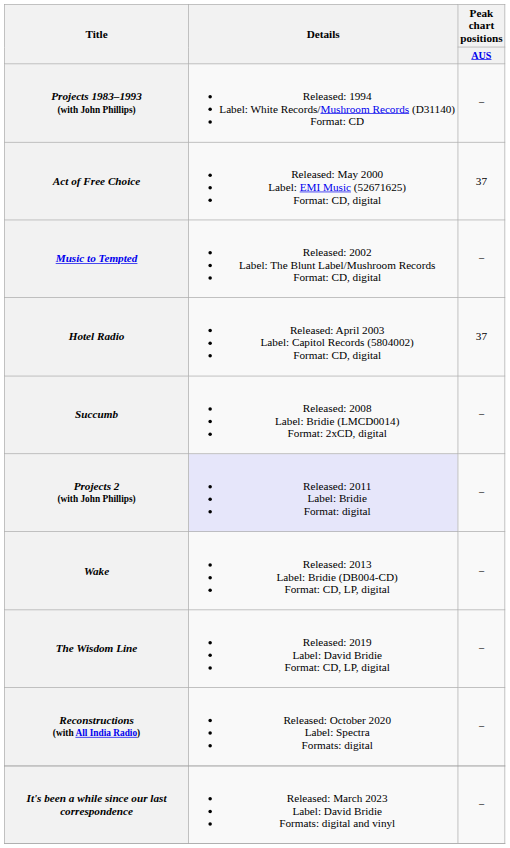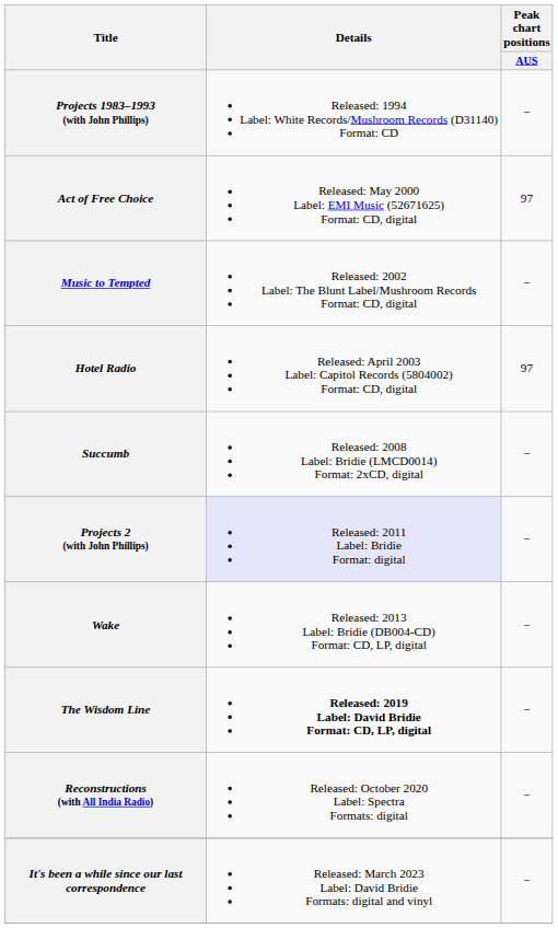 <table class="wikitable plainrowheaders" style="text-align:center;">
 <tr>
 <th scope="col" rowspan="2" style="width:16em;">Title</th>
 <th scope="col" rowspan="2">Details</th>
 <th scope="col" colspan="1">Peak chart positions</th>
 </tr>
 <tr>
 <th scope="col" style="width:3em;font-size:90%;"><a href='#'>AUS</a><br></th>
 </tr>
 <tr>
 <th scope="row"><em>Projects 1983–1993</em><br> <small>(with John Phillips)</small></th>
 <td><br><ul><li>Released: 1994</li><li>Label: White Records/<a href='#'>Mushroom Records</a> (D31140)</li><li>Format: CD</li></ul></td>
 <td>−</td>
 </tr>
 <tr>
 <th scope="row"><em>Act of Free Choice</em></th>
 <td><br><ul><li>Released: May 2000</li><li>Label: <a href='#'>EMI Music</a> (52671625)</li><li>Format: CD, digital</li></ul></td>
-<td>37</td>
+<td>97</td>
 </tr>
 <tr>
 <th scope="row"><em><a href='#'>Music to Tempted</a></em></th>
 <td><br><ul><li>Released: 2002</li><li>Label: The Blunt Label/Mushroom Records</li><li>Format: CD, digital</li></ul></td>
 <td>−</td>
 </tr>
 <tr>
 <th scope="row"><em>Hotel Radio</em></th>
 <td><br><ul><li>Released: April 2003</li><li>Label: Capitol Records (5804002)</li><li>Format: CD, digital</li></ul></td>
-<td>37</td>
+<td>97</td>
 </tr>
 <tr>
 <th scope="row"><em>Succumb</em></th>
 <td><br><ul><li>Released: 2008</li><li>Label: Bridie	(LMCD0014)</li><li>Format: 2xCD, digital</li></ul></td>
 <td>−</td>
 </tr>
 <tr>
 <th scope="row"><em>Projects 2</em><br> <small>(with John Phillips)</small></th>
 <td style="background: lavender;"><br><ul><li>Released: 2011</li><li>Label: Bridie</li><li>Format: digital</li></ul></td>
 <td>−</td>
 </tr>
 <tr>
 <th scope="row"><em>Wake</em></th>
 <td><br><ul><li>Released: 2013</li><li>Label: Bridie	(DB004-CD)</li><li>Format: CD, LP, digital</li></ul></td>
 <td>−</td>
 </tr>
 <tr>
 <th scope="row"><em>The Wisdom Line</em></th>
-<td><br><ul><li>Released: 2019</li><li>Label: David Bridie</li><li>Format: CD, LP, digital</li></ul></td>
+<td><strong><br><ul><li>Released: 2019</li><li>Label: David Bridie</li><li>Format: CD, LP, digital</li></ul></strong></td>
 <td>−</td>
 </tr>
 <tr>
 <th scope="row"><em>Reconstructions</em> <br> <small>(with <a href='#'>All India Radio</a>)</small></th>
 <td><br><ul><li>Released: October 2020</li><li>Label: Spectra</li><li>Formats: digital</li></ul></td>
 <td>−</td>
 </tr>
 <tr>
 </tr>
 <tr>
 <th scope="row"><em>It's been a while since our last correspondence</em> <br> <small></small></th>
 <td><br><ul><li>Released: March 2023</li><li>Label: David Bridie</li><li>Formats: digital and vinyl</li></ul></td>
 <td>−</td>
 </tr>
 <tr>
 </tr>
 </table>
